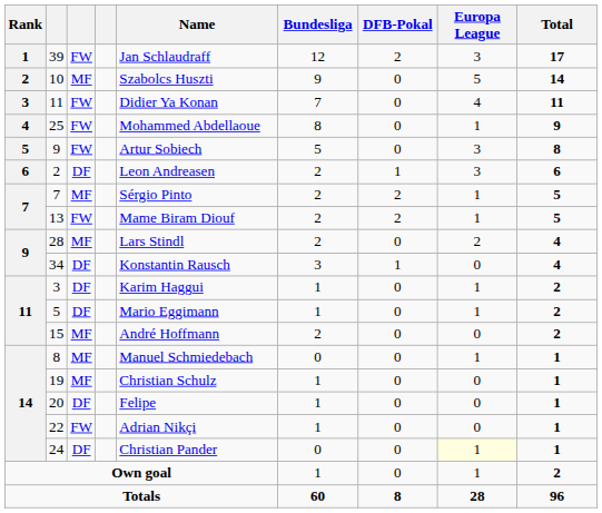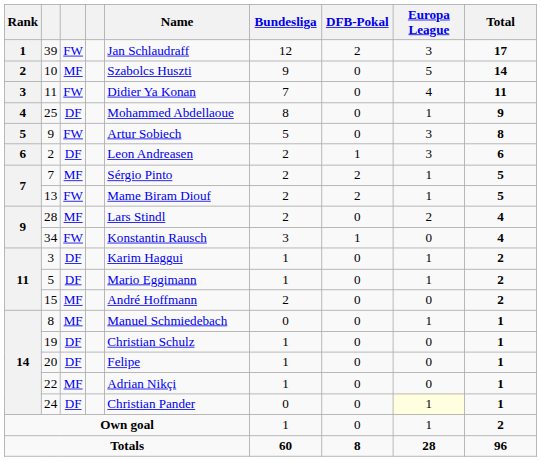 <table class="wikitable" style="text-align:center">
 <tr>
 <th width=15>Rank</th>
 <th width=15></th>
 <th width=15></th>
 <th width=15></th>
 <th width=170>Name</th>
 <th width=80><strong><a href='#'>Bundesliga</a></strong></th>
 <th width=80><strong><a href='#'>DFB-Pokal</a></strong></th>
 <th width=80><strong><a href='#'>Europa League</a></strong></th>
 <th width=80>Total</th>
 </tr>
 <tr>
 <th>1</th>
 <td>39</td>
 <td><a href='#'>FW</a></td>
 <td></td>
 <td align=left><a href='#'>Jan Schlaudraff</a></td>
 <td>12</td>
 <td>2</td>
 <td>3</td>
 <td><strong>17</strong></td>
 </tr>
 <tr>
 <th>2</th>
 <td>10</td>
 <td><a href='#'>MF</a></td>
 <td></td>
 <td align=left><a href='#'>Szabolcs Huszti</a></td>
 <td>9</td>
 <td>0</td>
 <td>5</td>
 <td><strong>14</strong></td>
 </tr>
 <tr>
 <th>3</th>
 <td>11</td>
 <td><a href='#'>FW</a></td>
 <td></td>
 <td align=left><a href='#'>Didier Ya Konan</a></td>
 <td>7</td>
 <td>0</td>
 <td>4</td>
 <td><strong>11</strong></td>
 </tr>
 <tr>
 <th>4</th>
 <td>25</td>
-<td><a href='#'>FW</a></td>
+<td><a href='#'>DF</a></td>
 <td></td>
 <td align=left><a href='#'>Mohammed Abdellaoue</a></td>
 <td>8</td>
 <td>0</td>
 <td>1</td>
 <td><strong>9</strong></td>
 </tr>
 <tr>
 <th>5</th>
 <td>9</td>
 <td><a href='#'>FW</a></td>
 <td></td>
 <td align=left><a href='#'>Artur Sobiech</a></td>
 <td>5</td>
 <td>0</td>
 <td>3</td>
 <td><strong>8</strong></td>
 </tr>
 <tr>
 <th>6</th>
 <td>2</td>
 <td><a href='#'>DF</a></td>
 <td></td>
 <td align=left><a href='#'>Leon Andreasen</a></td>
 <td>2</td>
 <td>1</td>
 <td>3</td>
 <td><strong>6</strong></td>
 </tr>
 <tr>
 <th rowspan=2>7</th>
 <td>7</td>
 <td><a href='#'>MF</a></td>
 <td></td>
 <td align=left><a href='#'>Sérgio Pinto</a></td>
 <td>2</td>
 <td>2</td>
 <td>1</td>
 <td><strong>5</strong></td>
 </tr>
 <tr>
 <td>13</td>
 <td><a href='#'>FW</a></td>
 <td></td>
 <td align=left><a href='#'>Mame Biram Diouf</a></td>
 <td>2</td>
 <td>2</td>
 <td>1</td>
 <td><strong>5</strong></td>
 </tr>
 <tr>
 <th rowspan=2>9</th>
 <td>28</td>
 <td><a href='#'>MF</a></td>
 <td></td>
 <td align=left><a href='#'>Lars Stindl</a></td>
 <td>2</td>
 <td>0</td>
 <td>2</td>
 <td><strong>4</strong></td>
 </tr>
 <tr>
 <td>34</td>
-<td><a href='#'>DF</a></td>
+<td><a href='#'>FW</a></td>
 <td></td>
 <td align=left><a href='#'>Konstantin Rausch</a></td>
 <td>3</td>
 <td>1</td>
 <td>0</td>
 <td><strong>4</strong></td>
 </tr>
 <tr>
 <th rowspan=3>11</th>
 <td>3</td>
 <td><a href='#'>DF</a></td>
 <td></td>
 <td align=left><a href='#'>Karim Haggui</a></td>
 <td>1</td>
 <td>0</td>
 <td>1</td>
 <td><strong>2</strong></td>
 </tr>
 <tr>
 <td>5</td>
 <td><a href='#'>DF</a></td>
 <td></td>
 <td align=left><a href='#'>Mario Eggimann</a></td>
 <td>1</td>
 <td>0</td>
 <td>1</td>
 <td><strong>2</strong></td>
 </tr>
 <tr>
 <td>15</td>
 <td><a href='#'>MF</a></td>
 <td></td>
 <td align=left><a href='#'>André Hoffmann</a></td>
 <td>2</td>
 <td>0</td>
 <td>0</td>
 <td><strong>2</strong></td>
 </tr>
 <tr>
 <th rowspan=5>14</th>
 <td>8</td>
 <td><a href='#'>MF</a></td>
 <td></td>
 <td align=left><a href='#'>Manuel Schmiedebach</a></td>
 <td>0</td>
 <td>0</td>
 <td>1</td>
 <td><strong>1</strong></td>
 </tr>
 <tr>
 <td>19</td>
-<td><a href='#'>MF</a></td>
+<td><a href='#'>DF</a></td>
 <td></td>
 <td align=left><a href='#'>Christian Schulz</a></td>
 <td>1</td>
 <td>0</td>
 <td>0</td>
 <td><strong>1</strong></td>
 </tr>
 <tr>
 <td>20</td>
 <td><a href='#'>DF</a></td>
 <td></td>
 <td align=left><a href='#'>Felipe</a></td>
 <td>1</td>
 <td>0</td>
 <td>0</td>
 <td><strong>1</strong></td>
 </tr>
 <tr>
 <td>22</td>
-<td><a href='#'>FW</a></td>
+<td><a href='#'>MF</a></td>
 <td></td>
 <td align=left><a href='#'>Adrian Nikçi</a></td>
 <td>1</td>
 <td>0</td>
 <td>0</td>
 <td><strong>1</strong></td>
 </tr>
 <tr>
 <td>24</td>
 <td><a href='#'>DF</a></td>
 <td></td>
 <td align=left><a href='#'>Christian Pander</a></td>
 <td>0</td>
 <td>0</td>
 <td style="background: lightyellow;">1</td>
 <td><strong>1</strong></td>
 </tr>
 <tr>
 <td colspan=5><strong>Own goal</strong></td>
 <td>1</td>
 <td>0</td>
 <td>1</td>
 <td><strong>2</strong></td>
 </tr>
 <tr>
 <td colspan=5><strong>Totals</strong></td>
 <td><strong>60</strong></td>
 <td><strong>8</strong></td>
 <td><strong>28</strong></td>
 <td><strong>96</strong></td>
 </tr>
 </table>
